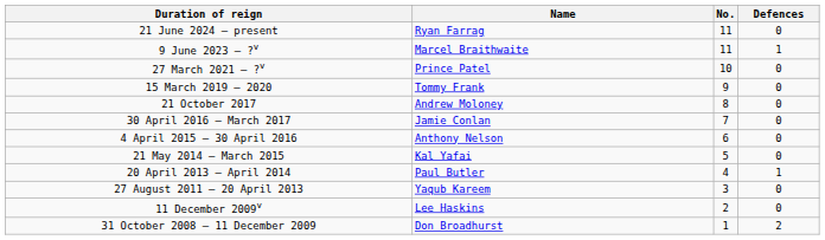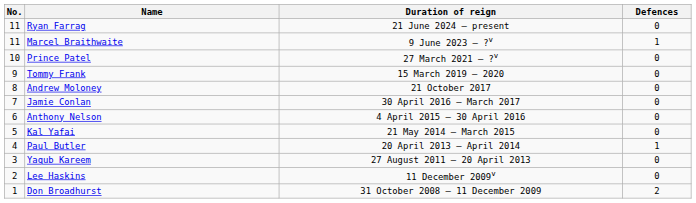 <table class="wikitable" width=80%>
 <tr>
+<th width=3%>No.</th>
+<th width=37%>Name</th>
 <th width=50%>Duration of reign</th>
-<th width=37%>Name</th>
-<th width=3%>No.</th>
 <th width=10%>Defences</th>
 </tr>
 <tr align=center>
+<td>11</td>
+<td align=left> <a href='#'>Ryan Farrag</a></td>
 <td>21 June 2024 – present</td>
-<td align=left> <a href='#'>Ryan Farrag</a></td>
-<td>11</td>
 <td>0</td>
 </tr>
 <tr align=center>
+<td>11</td>
+<td align=left> <a href='#'>Marcel Braithwaite</a></td>
 <td>9 June 2023 – ?<sup>v</sup></td>
-<td align=left> <a href='#'>Marcel Braithwaite</a></td>
-<td>11</td>
 <td>1</td>
 </tr>
 <tr align=center>
+<td>10</td>
+<td align=left> <a href='#'>Prince Patel</a></td>
 <td>27 March 2021 – ?<sup>v</sup></td>
-<td align=left> <a href='#'>Prince Patel</a></td>
-<td>10</td>
 <td>0</td>
 </tr>
 <tr align=center>
+<td>9</td>
+<td align=left> <a href='#'>Tommy Frank</a></td>
 <td>15 March 2019 – 2020</td>
-<td align=left> <a href='#'>Tommy Frank</a></td>
-<td>9</td>
 <td>0</td>
 </tr>
 <tr align=center>
+<td>8</td>
+<td align=left> <a href='#'>Andrew Moloney</a></td>
 <td>21 October 2017</td>
-<td align=left> <a href='#'>Andrew Moloney</a></td>
-<td>8</td>
 <td>0</td>
 </tr>
 <tr align=center>
+<td>7</td>
+<td align=left> <a href='#'>Jamie Conlan</a></td>
 <td>30 April 2016 – March 2017</td>
-<td align=left> <a href='#'>Jamie Conlan</a></td>
-<td>7</td>
 <td>0</td>
 </tr>
 <tr align=center>
+<td>6</td>
+<td align=left> <a href='#'>Anthony Nelson</a></td>
 <td>4 April 2015 – 30 April 2016</td>
-<td align=left> <a href='#'>Anthony Nelson</a></td>
-<td>6</td>
 <td>0</td>
 </tr>
 <tr align=center>
+<td>5</td>
+<td align=left> <a href='#'>Kal Yafai</a></td>
 <td>21 May 2014 – March 2015</td>
-<td align=left> <a href='#'>Kal Yafai</a></td>
-<td>5</td>
 <td>0</td>
 </tr>
 <tr align=center>
+<td>4</td>
+<td align=left> <a href='#'>Paul Butler</a></td>
 <td>20 April 2013 – April 2014</td>
-<td align=left> <a href='#'>Paul Butler</a></td>
-<td>4</td>
 <td>1</td>
 </tr>
 <tr align=center>
+<td>3</td>
+<td align=left> <a href='#'>Yaqub Kareem</a></td>
 <td>27 August 2011 – 20 April 2013</td>
-<td align=left> <a href='#'>Yaqub Kareem</a></td>
-<td>3</td>
 <td>0</td>
 </tr>
 <tr align=center>
+<td>2</td>
+<td align=left> <a href='#'>Lee Haskins</a></td>
 <td>11 December 2009<sup>v</sup></td>
-<td align=left> <a href='#'>Lee Haskins</a></td>
-<td>2</td>
 <td>0</td>
 </tr>
 <tr align=center>
+<td>1</td>
+<td align=left> <a href='#'>Don Broadhurst</a></td>
 <td>31 October 2008 – 11 December 2009</td>
-<td align=left> <a href='#'>Don Broadhurst</a></td>
-<td>1</td>
 <td>2</td>
 </tr>
 </table>
